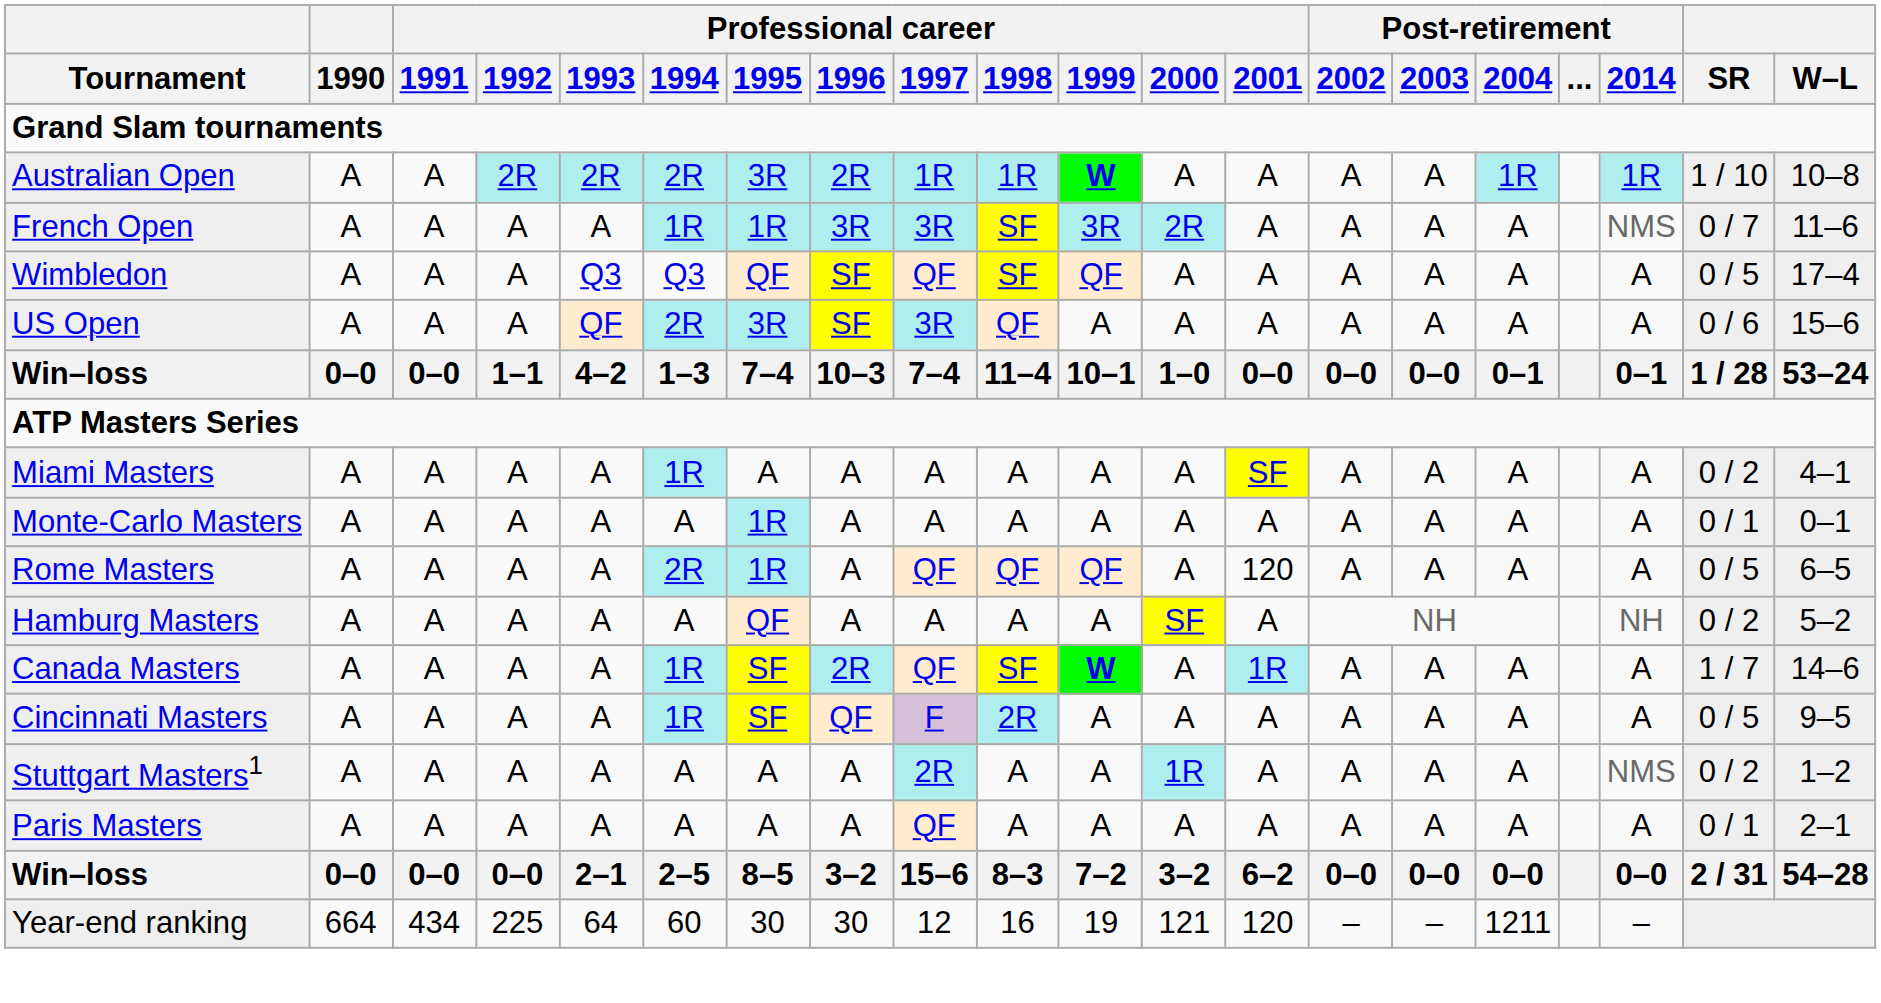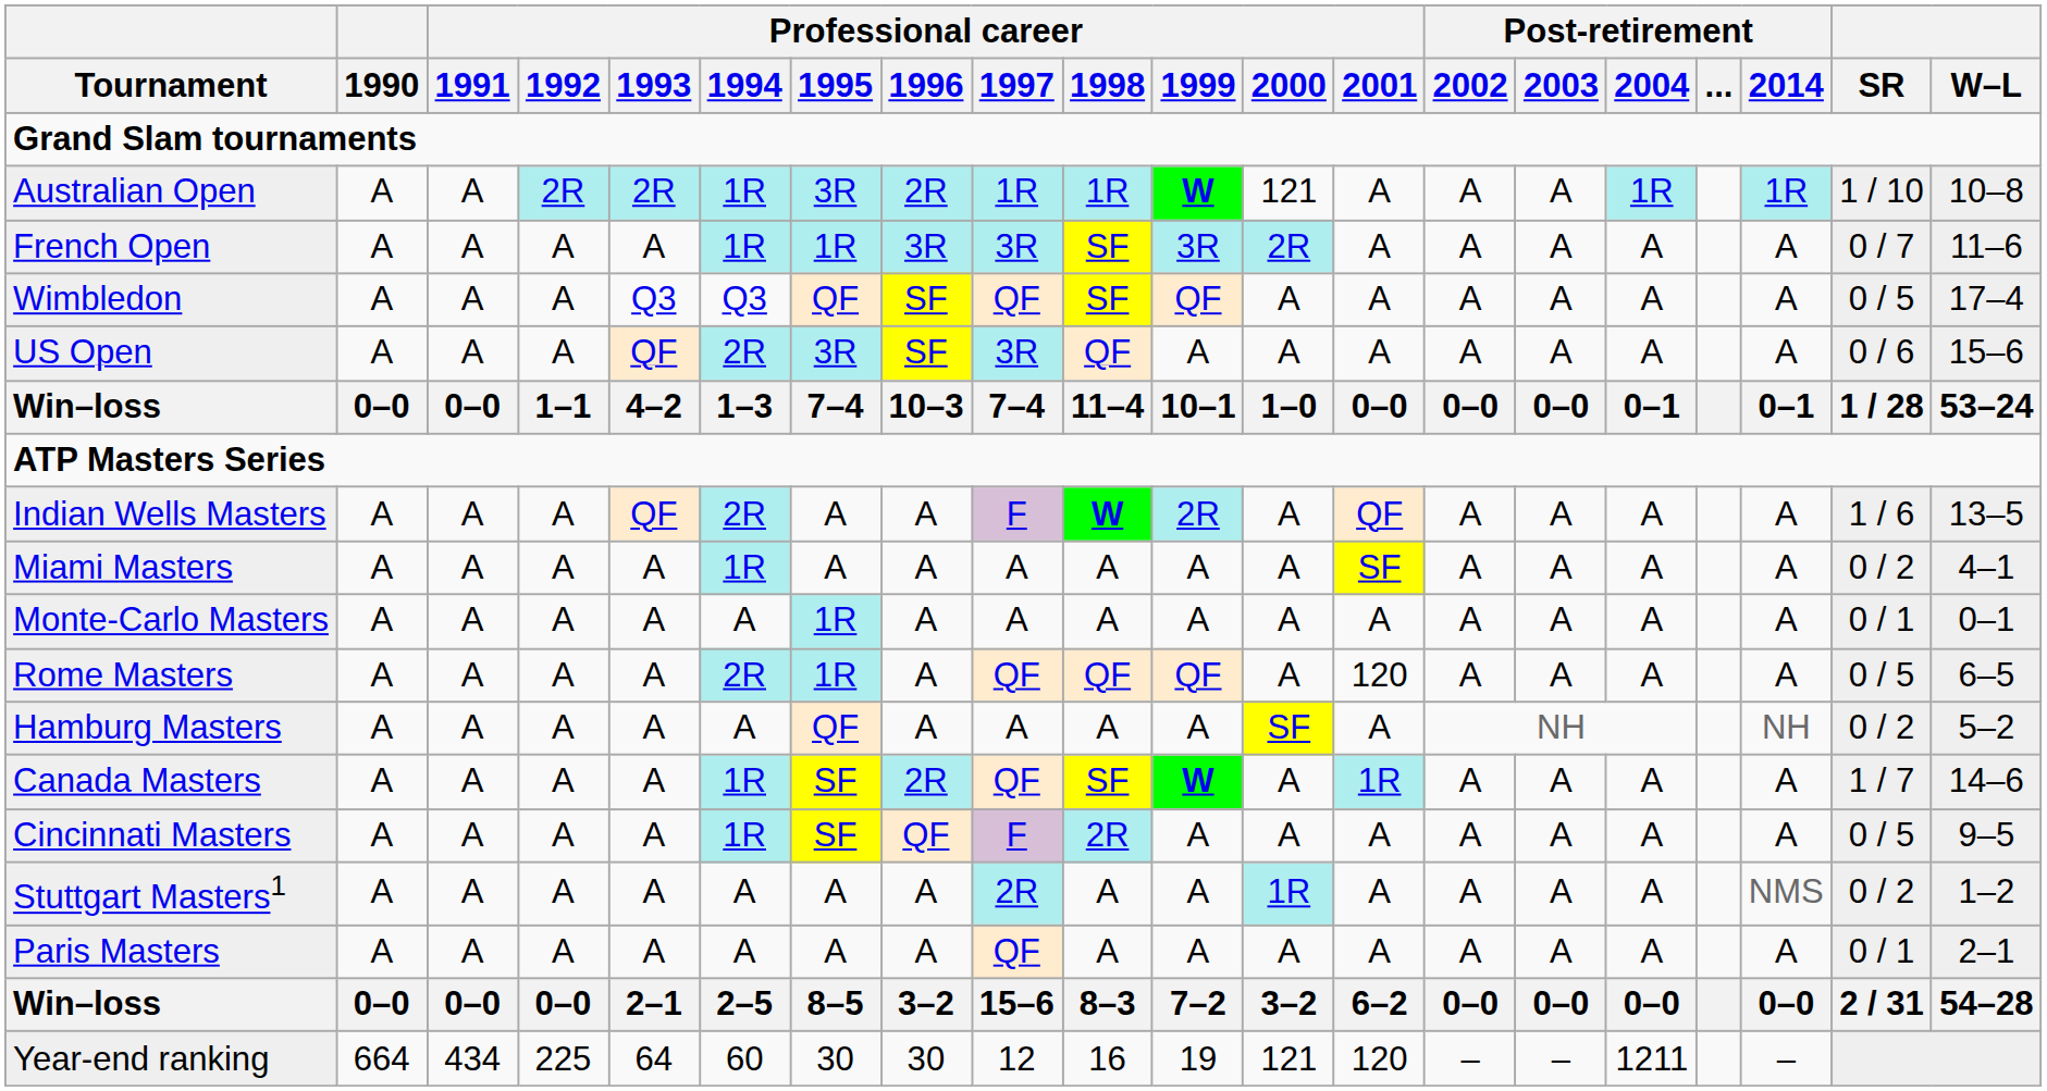 <table class=wikitable style=text-align:center>
 <tr>
 <th></th>
 <th></th>
 <th colspan=11>Professional career</th>
 <th colspan=5>Post-retirement</th>
 <th colspan=2></th>
 </tr>
 <tr>
 <th>Tournament</th>
 <th>1990</th>
 <th><a href='#'>1991</a></th>
 <th><a href='#'>1992</a></th>
 <th><a href='#'>1993</a></th>
 <th><a href='#'>1994</a></th>
 <th><a href='#'>1995</a></th>
 <th><a href='#'>1996</a></th>
 <th><a href='#'>1997</a></th>
 <th><a href='#'>1998</a></th>
 <th><a href='#'>1999</a></th>
 <th><a href='#'>2000</a></th>
 <th><a href='#'>2001</a></th>
 <th><a href='#'>2002</a></th>
 <th><a href='#'>2003</a></th>
 <th><a href='#'>2004</a></th>
 <th>...</th>
 <th><a href='#'>2014</a></th>
 <th>SR</th>
 <th>W–L</th>
 </tr>
 <tr>
 <td colspan=20 align=left><strong>Grand Slam tournaments</strong></td>
 </tr>
 <tr>
 <td bgcolor=#efefef align=left><a href='#'>Australian Open</a></td>
 <td>A</td>
 <td>A</td>
 <td bgcolor=#afeeee><a href='#'>2R</a></td>
 <td bgcolor=#afeeee><a href='#'>2R</a></td>
-<td bgcolor=#afeeee><a href='#'>2R</a></td>
+<td bgcolor=#afeeee><a href='#'>1R</a></td>
 <td bgcolor=#afeeee><a href='#'>3R</a></td>
 <td bgcolor=#afeeee><a href='#'>2R</a></td>
 <td bgcolor=#afeeee><a href='#'>1R</a></td>
 <td bgcolor=#afeeee><a href='#'>1R</a></td>
 <td bgcolor=lime><strong><a href='#'>W</a></strong></td>
-<td>A</td>
+<td>121</td>
 <td>A</td>
 <td>A</td>
 <td>A</td>
 <td bgcolor=#afeeee><a href='#'>1R</a></td>
 <td></td>
 <td bgcolor=#afeeee><a href='#'>1R</a></td>
 <td bgcolor=#EFEFEF>1 / 10</td>
 <td bgcolor=#EFEFEF>10–8</td>
 </tr>
 <tr>
 <td bgcolor=#efefef align=left><a href='#'>French Open</a></td>
 <td>A</td>
 <td>A</td>
 <td>A</td>
 <td>A</td>
 <td bgcolor=#afeeee><a href='#'>1R</a></td>
 <td bgcolor=#afeeee><a href='#'>1R</a></td>
 <td bgcolor=#afeeee><a href='#'>3R</a></td>
 <td bgcolor=#afeeee><a href='#'>3R</a></td>
 <td bgcolor=yellow><a href='#'>SF</a></td>
 <td bgcolor=#afeeee><a href='#'>3R</a></td>
 <td bgcolor=#afeeee><a href='#'>2R</a></td>
 <td>A</td>
 <td>A</td>
 <td>A</td>
 <td>A</td>
 <td></td>
-<td style=color:#696969>NMS</td>
+<td>A</td>
 <td bgcolor=#EFEFEF>0 / 7</td>
 <td bgcolor=#EFEFEF>11–6</td>
 </tr>
 <tr>
 <td bgcolor=#efefef align=left><a href='#'>Wimbledon</a></td>
 <td>A</td>
 <td>A</td>
 <td>A</td>
 <td><a href='#'>Q3</a></td>
 <td><a href='#'>Q3</a></td>
 <td bgcolor=#ffebcd><a href='#'>QF</a></td>
 <td bgcolor=yellow><a href='#'>SF</a></td>
 <td bgcolor=#ffebcd><a href='#'>QF</a></td>
 <td bgcolor=yellow><a href='#'>SF</a></td>
 <td bgcolor=#ffebcd><a href='#'>QF</a></td>
 <td>A</td>
 <td>A</td>
 <td>A</td>
 <td>A</td>
 <td>A</td>
 <td></td>
 <td>A</td>
 <td bgcolor=#EFEFEF>0 / 5</td>
 <td bgcolor=#EFEFEF>17–4</td>
 </tr>
 <tr>
 <td bgcolor=#efefef align=left><a href='#'>US Open</a></td>
 <td>A</td>
 <td>A</td>
 <td>A</td>
 <td bgcolor=#ffebcd><a href='#'>QF</a></td>
 <td bgcolor=#afeeee><a href='#'>2R</a></td>
 <td bgcolor=#afeeee><a href='#'>3R</a></td>
 <td bgcolor=yellow><a href='#'>SF</a></td>
 <td bgcolor=#afeeee><a href='#'>3R</a></td>
 <td bgcolor=#ffebcd><a href='#'>QF</a></td>
 <td>A</td>
 <td>A</td>
 <td>A</td>
 <td>A</td>
 <td>A</td>
 <td>A</td>
 <td></td>
 <td>A</td>
 <td bgcolor=#EFEFEF>0 / 6</td>
 <td bgcolor=#EFEFEF>15–6</td>
 </tr>
 <tr>
 <th style=text-align:left>Win–loss</th>
 <th>0–0</th>
 <th>0–0</th>
 <th>1–1</th>
 <th>4–2</th>
 <th>1–3</th>
 <th>7–4</th>
 <th>10–3</th>
 <th>7–4</th>
 <th>11–4</th>
 <th>10–1</th>
 <th>1–0</th>
 <th>0–0</th>
 <th>0–0</th>
 <th>0–0</th>
 <th>0–1</th>
 <th></th>
 <th>0–1</th>
 <th>1 / 28</th>
 <th>53–24</th>
 </tr>
 <tr>
 <td colspan=20 align=left><strong>ATP Masters Series</strong></td>
+</tr>
+<tr>
+<td bgcolor=#efefef align=left><a href='#'>Indian Wells Masters</a></td>
+<td>A</td>
+<td>A</td>
+<td>A</td>
+<td bgcolor=#ffebcd><a href='#'>QF</a></td>
+<td bgcolor=#afeeee><a href='#'>2R</a></td>
+<td>A</td>
+<td>A</td>
+<td bgcolor=#D8BFD8><a href='#'>F</a></td>
+<td bgcolor=lime><strong><a href='#'>W</a></strong></td>
+<td bgcolor=#afeeee><a href='#'>2R</a></td>
+<td>A</td>
+<td bgcolor=#ffebcd><a href='#'>QF</a></td>
+<td>A</td>
+<td>A</td>
+<td>A</td>
+<td></td>
+<td>A</td>
+<td bgcolor=#EFEFEF>1 / 6</td>
+<td bgcolor=#EFEFEF>13–5</td>
 </tr>
 <tr>
 <td bgcolor=#efefef align=left><a href='#'>Miami Masters</a></td>
 <td>A</td>
 <td>A</td>
 <td>A</td>
 <td>A</td>
 <td bgcolor=#afeeee><a href='#'>1R</a></td>
 <td>A</td>
 <td>A</td>
 <td>A</td>
 <td>A</td>
 <td>A</td>
 <td>A</td>
 <td bgcolor=yellow><a href='#'>SF</a></td>
 <td>A</td>
 <td>A</td>
 <td>A</td>
 <td></td>
 <td>A</td>
 <td bgcolor=#EFEFEF>0 / 2</td>
 <td bgcolor=#EFEFEF>4–1</td>
 </tr>
 <tr>
 <td bgcolor=#efefef align=left><a href='#'>Monte-Carlo Masters</a></td>
 <td>A</td>
 <td>A</td>
 <td>A</td>
 <td>A</td>
 <td>A</td>
 <td bgcolor=#afeeee><a href='#'>1R</a></td>
 <td>A</td>
 <td>A</td>
 <td>A</td>
 <td>A</td>
 <td>A</td>
 <td>A</td>
 <td>A</td>
 <td>A</td>
 <td>A</td>
 <td></td>
 <td>A</td>
 <td bgcolor=#EFEFEF>0 / 1</td>
 <td bgcolor=#EFEFEF>0–1</td>
 </tr>
 <tr>
 <td bgcolor=#efefef align=left><a href='#'>Rome Masters</a></td>
 <td>A</td>
 <td>A</td>
 <td>A</td>
 <td>A</td>
 <td bgcolor=#afeeee><a href='#'>2R</a></td>
 <td bgcolor=#afeeee><a href='#'>1R</a></td>
 <td>A</td>
 <td bgcolor=#ffebcd><a href='#'>QF</a></td>
 <td bgcolor=#ffebcd><a href='#'>QF</a></td>
 <td bgcolor=#ffebcd><a href='#'>QF</a></td>
 <td>A</td>
 <td>120</td>
 <td>A</td>
 <td>A</td>
 <td>A</td>
 <td></td>
 <td>A</td>
 <td bgcolor=#EFEFEF>0 / 5</td>
 <td bgcolor=#EFEFEF>6–5</td>
 </tr>
 <tr>
 <td bgcolor=#efefef align=left><a href='#'>Hamburg Masters</a></td>
 <td>A</td>
 <td>A</td>
 <td>A</td>
 <td>A</td>
 <td>A</td>
 <td bgcolor=#ffebcd><a href='#'>QF</a></td>
 <td>A</td>
 <td>A</td>
 <td>A</td>
 <td>A</td>
 <td bgcolor=yellow><a href='#'>SF</a></td>
 <td>A</td>
 <td colspan="3" style=color:#696969>NH</td>
 <td></td>
 <td style=color:#696969>NH</td>
 <td bgcolor=#EFEFEF>0 / 2</td>
 <td bgcolor=#EFEFEF>5–2</td>
 </tr>
 <tr>
 <td bgcolor=#efefef align=left><a href='#'>Canada Masters</a></td>
 <td>A</td>
 <td>A</td>
 <td>A</td>
 <td>A</td>
 <td bgcolor=#afeeee><a href='#'>1R</a></td>
 <td bgcolor=yellow><a href='#'>SF</a></td>
 <td bgcolor=#afeeee><a href='#'>2R</a></td>
 <td bgcolor=#ffebcd><a href='#'>QF</a></td>
 <td bgcolor=yellow><a href='#'>SF</a></td>
 <td bgcolor=lime><strong><a href='#'>W</a></strong></td>
 <td>A</td>
 <td bgcolor=#afeeee><a href='#'>1R</a></td>
 <td>A</td>
 <td>A</td>
 <td>A</td>
 <td></td>
 <td>A</td>
 <td bgcolor=#EFEFEF>1 / 7</td>
 <td bgcolor=#EFEFEF>14–6</td>
 </tr>
 <tr>
 <td bgcolor=#efefef align=left><a href='#'>Cincinnati Masters</a></td>
 <td>A</td>
 <td>A</td>
 <td>A</td>
 <td>A</td>
 <td bgcolor=#afeeee><a href='#'>1R</a></td>
 <td bgcolor=yellow><a href='#'>SF</a></td>
 <td bgcolor=#ffebcd><a href='#'>QF</a></td>
 <td bgcolor=#D8BFD8><a href='#'>F</a></td>
 <td bgcolor=#afeeee><a href='#'>2R</a></td>
 <td>A</td>
 <td>A</td>
 <td>A</td>
 <td>A</td>
 <td>A</td>
 <td>A</td>
 <td></td>
 <td>A</td>
 <td bgcolor=#EFEFEF>0 / 5</td>
 <td bgcolor=#EFEFEF>9–5</td>
 </tr>
 <tr>
 <td bgcolor=#efefef align=left><a href='#'>Stuttgart Masters</a><sup>1</sup></td>
 <td>A</td>
 <td>A</td>
 <td>A</td>
 <td>A</td>
 <td>A</td>
 <td>A</td>
 <td>A</td>
 <td bgcolor=#afeeee><a href='#'>2R</a></td>
 <td>A</td>
 <td>A</td>
 <td bgcolor=#afeeee><a href='#'>1R</a></td>
 <td>A</td>
 <td>A</td>
 <td>A</td>
 <td>A</td>
 <td></td>
 <td style=color:#696969>NMS</td>
 <td bgcolor=#EFEFEF>0 / 2</td>
 <td bgcolor=#EFEFEF>1–2</td>
 </tr>
 <tr>
 <td bgcolor=#efefef align=left><a href='#'>Paris Masters</a></td>
 <td>A</td>
 <td>A</td>
 <td>A</td>
 <td>A</td>
 <td>A</td>
 <td>A</td>
 <td>A</td>
 <td bgcolor=#ffebcd><a href='#'>QF</a></td>
 <td>A</td>
 <td>A</td>
 <td>A</td>
 <td>A</td>
 <td>A</td>
 <td>A</td>
 <td>A</td>
 <td></td>
 <td>A</td>
 <td bgcolor=#EFEFEF>0 / 1</td>
 <td bgcolor=#EFEFEF>2–1</td>
 </tr>
 <tr>
 <th style=text-align:left>Win–loss</th>
 <th>0–0</th>
 <th>0–0</th>
 <th>0–0</th>
 <th>2–1</th>
 <th>2–5</th>
 <th>8–5</th>
 <th>3–2</th>
 <th>15–6</th>
 <th>8–3</th>
 <th>7–2</th>
 <th>3–2</th>
 <th>6–2</th>
 <th>0–0</th>
 <th>0–0</th>
 <th>0–0</th>
 <th></th>
 <th>0–0</th>
 <th>2 / 31</th>
 <th>54–28</th>
 </tr>
 <tr>
 <td bgcolor=#EFEFEF align=left>Year-end ranking</td>
 <td>664</td>
 <td>434</td>
 <td>225</td>
 <td>64</td>
 <td>60</td>
 <td>30</td>
 <td>30</td>
 <td>12</td>
 <td>16</td>
 <td>19</td>
 <td>121</td>
 <td>120</td>
 <td>–</td>
 <td>–</td>
 <td>1211</td>
 <td></td>
 <td>–</td>
 <td colspan=2 align=center bgcolor=#EFEFEF></td>
 </tr>
 </table>
